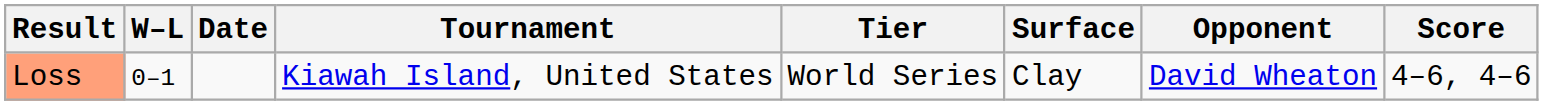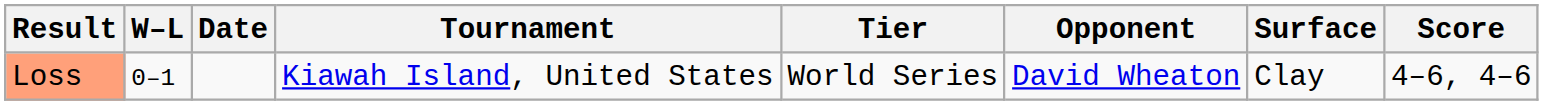 <table class="sortable wikitable">
 <tr>
 <th>Result</th>
 <th class="unsortable">W–L</th>
 <th>Date</th>
 <th>Tournament</th>
 <th>Tier</th>
+<th>Opponent</th>
 <th>Surface</th>
-<th>Opponent</th>
 <th class="unsortable">Score</th>
 </tr>
 <tr>
 <td style="background:#ffa07a;">Loss</td>
 <td><small>0–1</small></td>
 <td><a href='#'></a></td>
 <td><a href='#'>Kiawah Island</a>, United States</td>
 <td>World Series</td>
+<td> <a href='#'>David Wheaton</a></td>
 <td>Clay</td>
-<td> <a href='#'>David Wheaton</a></td>
 <td>4–6, 4–6</td>
 </tr>
 </table>
